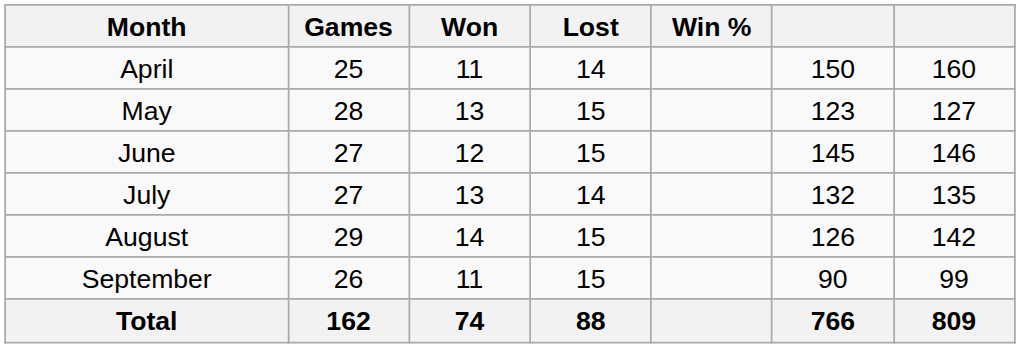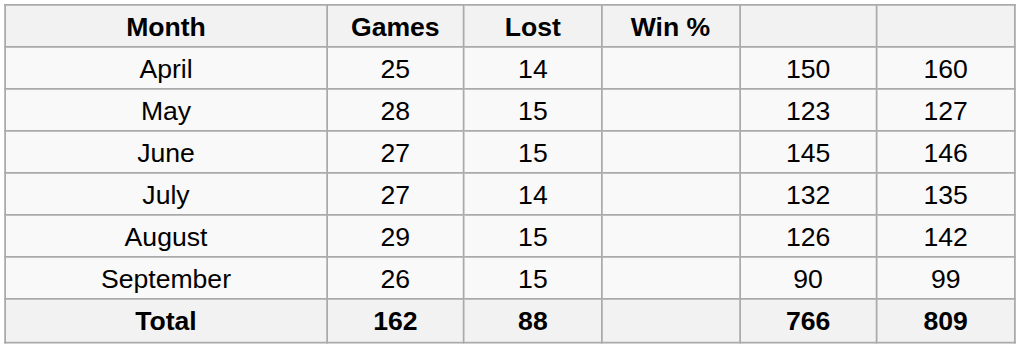 <table class="wikitable" style="font-size:95%; text-align:center; width:38em;margin: 0.5em auto;">
 <tr>
 <th width="28%">Month</th>
 <th width="12%">Games</th>
-<th width="12%">Won</th>
 <th width="12%">Lost</th>
 <th width="12%">Win %</th>
 <th width="12%"></th>
 <th width="12%"></th>
 </tr>
 <tr>
 <td>April</td>
 <td>25</td>
-<td>11</td>
 <td>14</td>
 <td></td>
 <td>150</td>
 <td>160</td>
 </tr>
 <tr>
 <td>May</td>
 <td>28</td>
-<td>13</td>
 <td>15</td>
 <td></td>
 <td>123</td>
 <td>127</td>
 </tr>
 <tr>
 <td>June</td>
 <td>27</td>
-<td>12</td>
 <td>15</td>
 <td></td>
 <td>145</td>
 <td>146</td>
 </tr>
 <tr>
 <td>July</td>
 <td>27</td>
-<td>13</td>
 <td>14</td>
 <td></td>
 <td>132</td>
 <td>135</td>
 </tr>
 <tr>
 <td>August</td>
 <td>29</td>
-<td>14</td>
 <td>15</td>
 <td></td>
 <td>126</td>
 <td>142</td>
 </tr>
 <tr>
 <td>September</td>
 <td>26</td>
-<td>11</td>
 <td>15</td>
 <td></td>
 <td>90</td>
 <td>99</td>
 </tr>
 <tr>
 <th>Total</th>
 <th>162</th>
-<th>74</th>
 <th>88</th>
 <th></th>
 <th>766</th>
 <th>809</th>
 </tr>
 </table>
